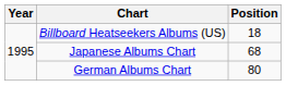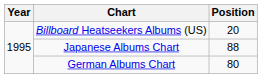 <table class="wikitable">
 <tr>
 <th>Year</th>
 <th>Chart</th>
 <th>Position</th>
 </tr>
 <tr>
 <td align="center" rowspan="3">1995</td>
 <td align="center"><a href='#'><em>Billboard</em> Heatseekers Albums</a> (US)</td>
-<td align="center">18</td>
+<td align="center">20</td>
 </tr>
 <tr>
 <td align="center"><a href='#'>Japanese Albums Chart</a></td>
-<td align="center">68</td>
+<td align="center">88</td>
 </tr>
 <tr>
 <td align="center"><a href='#'>German Albums Chart</a></td>
 <td align="center">80</td>
 </tr>
 </table>
